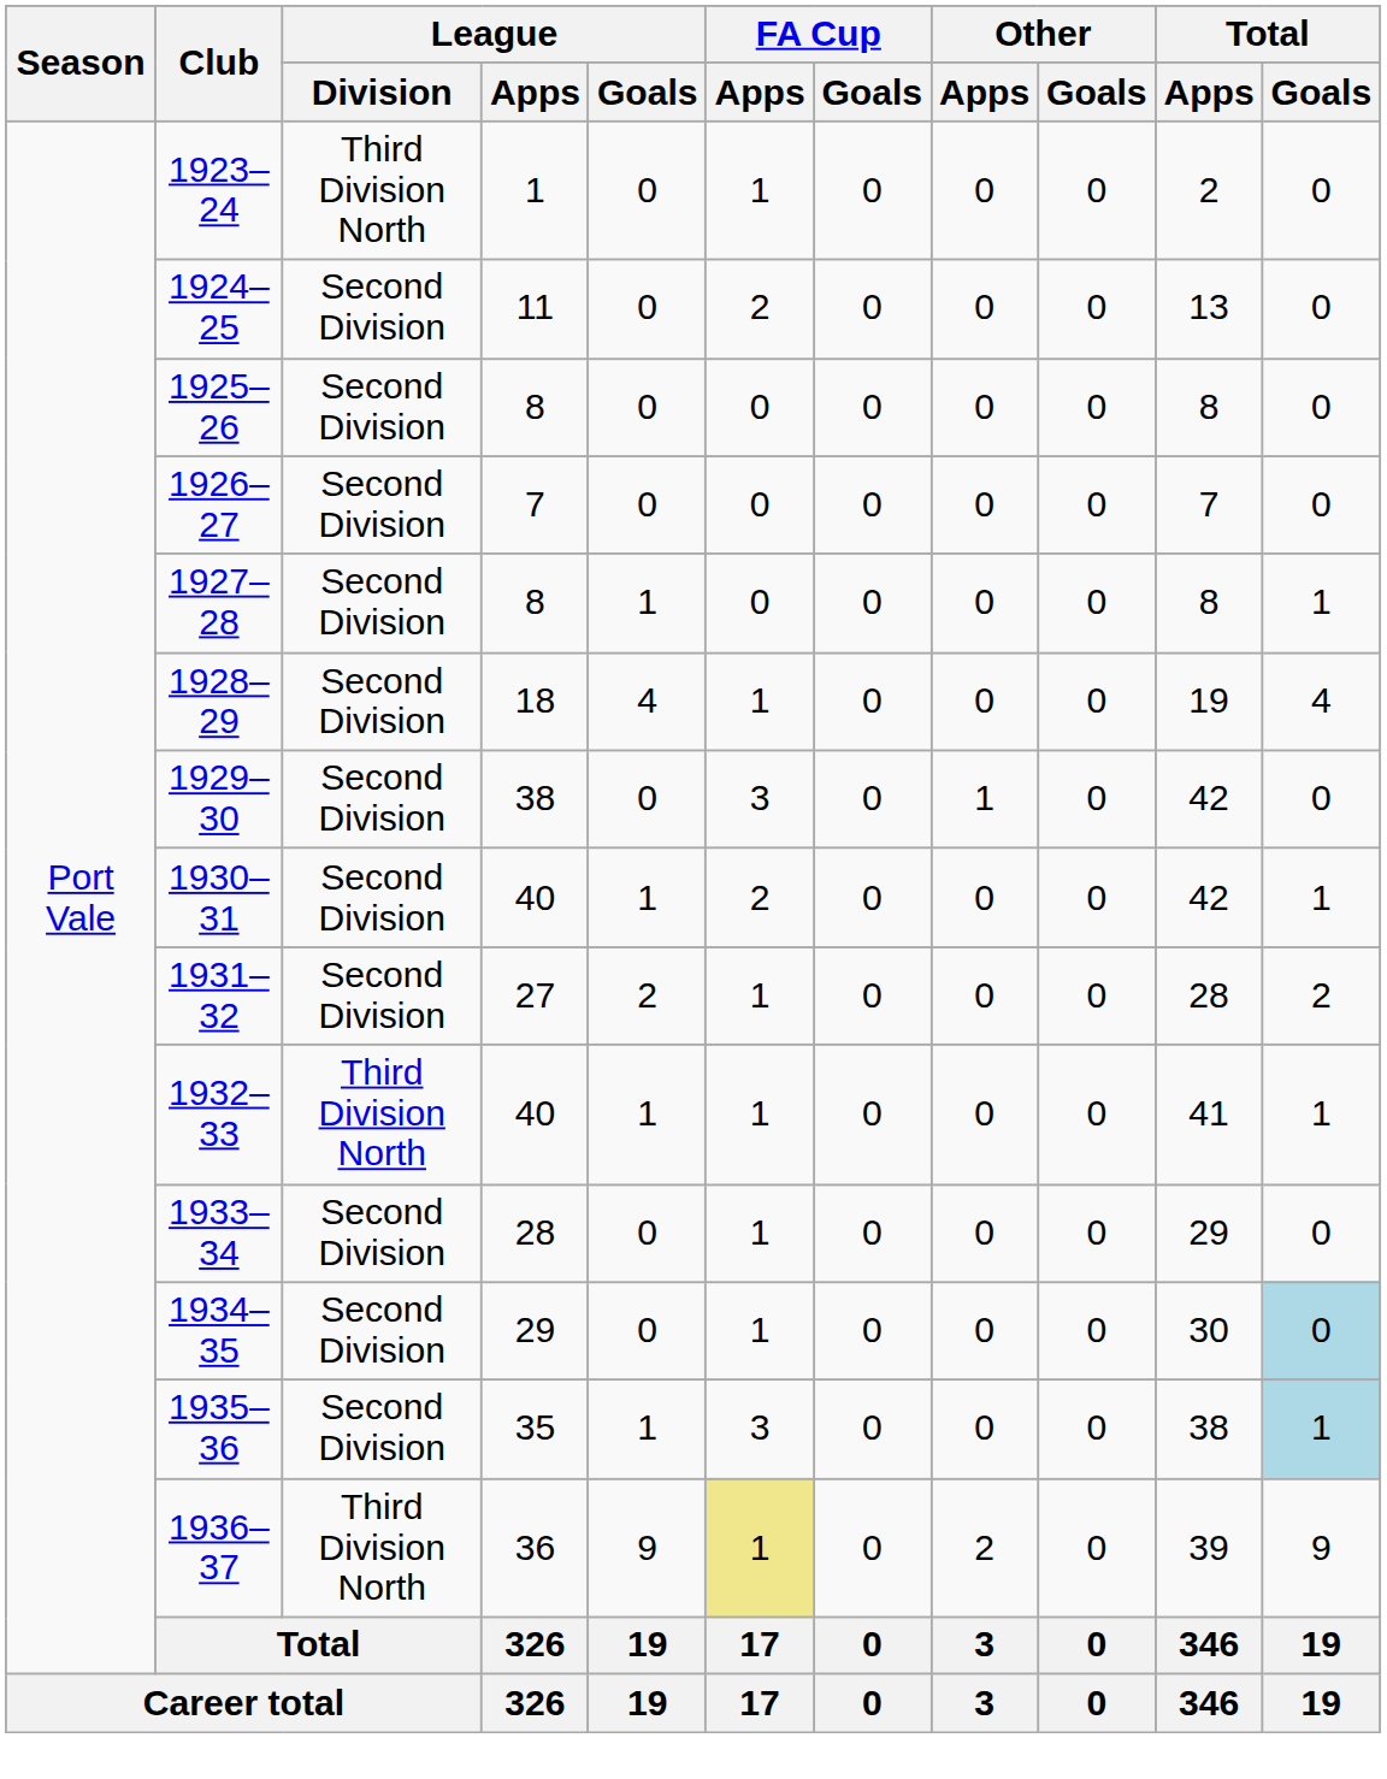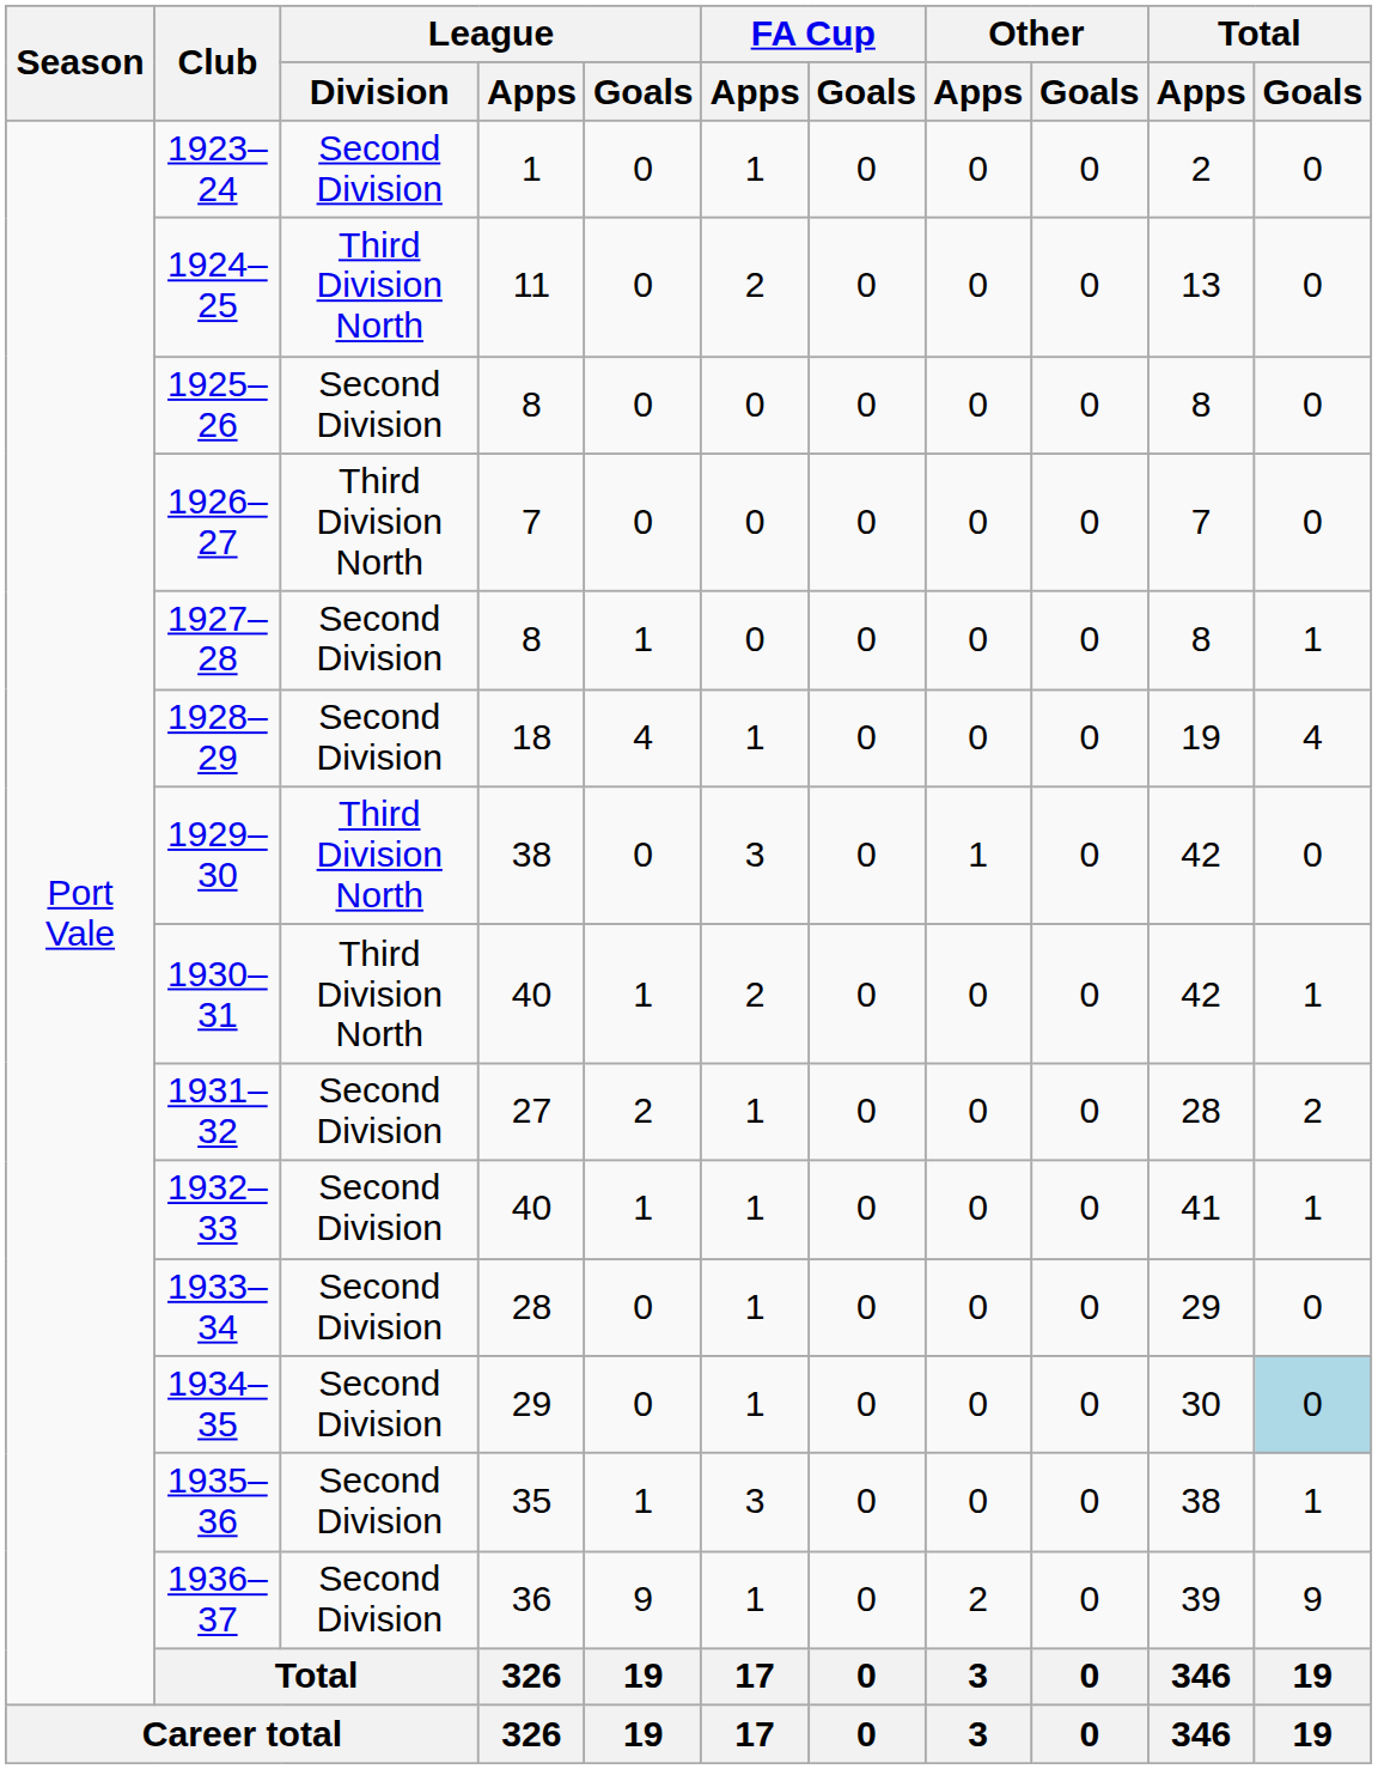 <table class="wikitable" style="text-align:center">
 <tr>
 <th rowspan="2">Season</th>
 <th rowspan="2">Club</th>
 <th colspan="3">League</th>
 <th colspan="2"><a href='#'>FA Cup</a></th>
 <th colspan="2">Other</th>
 <th colspan="2">Total</th>
 </tr>
 <tr>
 <th>Division</th>
 <th>Apps</th>
 <th>Goals</th>
 <th>Apps</th>
 <th>Goals</th>
 <th>Apps</th>
 <th>Goals</th>
 <th>Apps</th>
 <th>Goals</th>
 </tr>
 <tr>
 <td rowspan="15"><a href='#'>Port Vale</a></td>
 <td><a href='#'>1923–24</a></td>
-<td>Third Division North</td>
+<td><a href='#'>Second Division</a></td>
 <td>1</td>
 <td>0</td>
 <td>1</td>
 <td>0</td>
 <td>0</td>
 <td>0</td>
 <td>2</td>
 <td>0</td>
 </tr>
 <tr>
 <td><a href='#'>1924–25</a></td>
-<td>Second Division</td>
+<td><a href='#'>Third Division North</a></td>
 <td>11</td>
 <td>0</td>
 <td>2</td>
 <td>0</td>
 <td>0</td>
 <td>0</td>
 <td>13</td>
 <td>0</td>
 </tr>
 <tr>
 <td><a href='#'>1925–26</a></td>
 <td>Second Division</td>
 <td>8</td>
 <td>0</td>
 <td>0</td>
 <td>0</td>
 <td>0</td>
 <td>0</td>
 <td>8</td>
 <td>0</td>
 </tr>
 <tr>
 <td><a href='#'>1926–27</a></td>
-<td>Second Division</td>
+<td>Third Division North</td>
 <td>7</td>
 <td>0</td>
 <td>0</td>
 <td>0</td>
 <td>0</td>
 <td>0</td>
 <td>7</td>
 <td>0</td>
 </tr>
 <tr>
 <td><a href='#'>1927–28</a></td>
 <td>Second Division</td>
 <td>8</td>
 <td>1</td>
 <td>0</td>
 <td>0</td>
 <td>0</td>
 <td>0</td>
 <td>8</td>
 <td>1</td>
 </tr>
 <tr>
 <td><a href='#'>1928–29</a></td>
 <td>Second Division</td>
 <td>18</td>
 <td>4</td>
 <td>1</td>
 <td>0</td>
 <td>0</td>
 <td>0</td>
 <td>19</td>
 <td>4</td>
 </tr>
 <tr>
 <td><a href='#'>1929–30</a></td>
-<td>Second Division</td>
+<td><a href='#'>Third Division North</a></td>
 <td>38</td>
 <td>0</td>
 <td>3</td>
 <td>0</td>
 <td>1</td>
 <td>0</td>
 <td>42</td>
 <td>0</td>
 </tr>
 <tr>
 <td><a href='#'>1930–31</a></td>
-<td>Second Division</td>
+<td>Third Division North</td>
 <td>40</td>
 <td>1</td>
 <td>2</td>
 <td>0</td>
 <td>0</td>
 <td>0</td>
 <td>42</td>
 <td>1</td>
 </tr>
 <tr>
 <td><a href='#'>1931–32</a></td>
 <td>Second Division</td>
 <td>27</td>
 <td>2</td>
 <td>1</td>
 <td>0</td>
 <td>0</td>
 <td>0</td>
 <td>28</td>
 <td>2</td>
 </tr>
 <tr>
 <td><a href='#'>1932–33</a></td>
-<td><a href='#'>Third Division North</a></td>
+<td>Second Division</td>
 <td>40</td>
 <td>1</td>
 <td>1</td>
 <td>0</td>
 <td>0</td>
 <td>0</td>
 <td>41</td>
 <td>1</td>
 </tr>
 <tr>
 <td><a href='#'>1933–34</a></td>
 <td>Second Division</td>
 <td>28</td>
 <td>0</td>
 <td>1</td>
 <td>0</td>
 <td>0</td>
 <td>0</td>
 <td>29</td>
 <td>0</td>
 </tr>
 <tr>
 <td><a href='#'>1934–35</a></td>
 <td>Second Division</td>
 <td>29</td>
 <td>0</td>
 <td>1</td>
 <td>0</td>
 <td>0</td>
 <td>0</td>
 <td>30</td>
 <td style="background: lightblue;">0</td>
 </tr>
 <tr>
 <td><a href='#'>1935–36</a></td>
 <td>Second Division</td>
 <td>35</td>
 <td>1</td>
 <td>3</td>
 <td>0</td>
 <td>0</td>
 <td>0</td>
 <td>38</td>
-<td style="background: lightblue;">1</td>
+<td>1</td>
 </tr>
 <tr>
 <td><a href='#'>1936–37</a></td>
-<td>Third Division North</td>
+<td>Second Division</td>
 <td>36</td>
 <td>9</td>
-<td style="background: khaki;">1</td>
+<td>1</td>
 <td>0</td>
 <td>2</td>
 <td>0</td>
 <td>39</td>
 <td>9</td>
 </tr>
 <tr>
 <th colspan="2">Total</th>
 <th>326</th>
 <th>19</th>
 <th>17</th>
 <th>0</th>
 <th>3</th>
 <th>0</th>
 <th>346</th>
 <th>19</th>
 </tr>
 <tr>
 <th colspan="3">Career total</th>
 <th>326</th>
 <th>19</th>
 <th>17</th>
 <th>0</th>
 <th>3</th>
 <th>0</th>
 <th>346</th>
 <th>19</th>
 </tr>
 </table>
